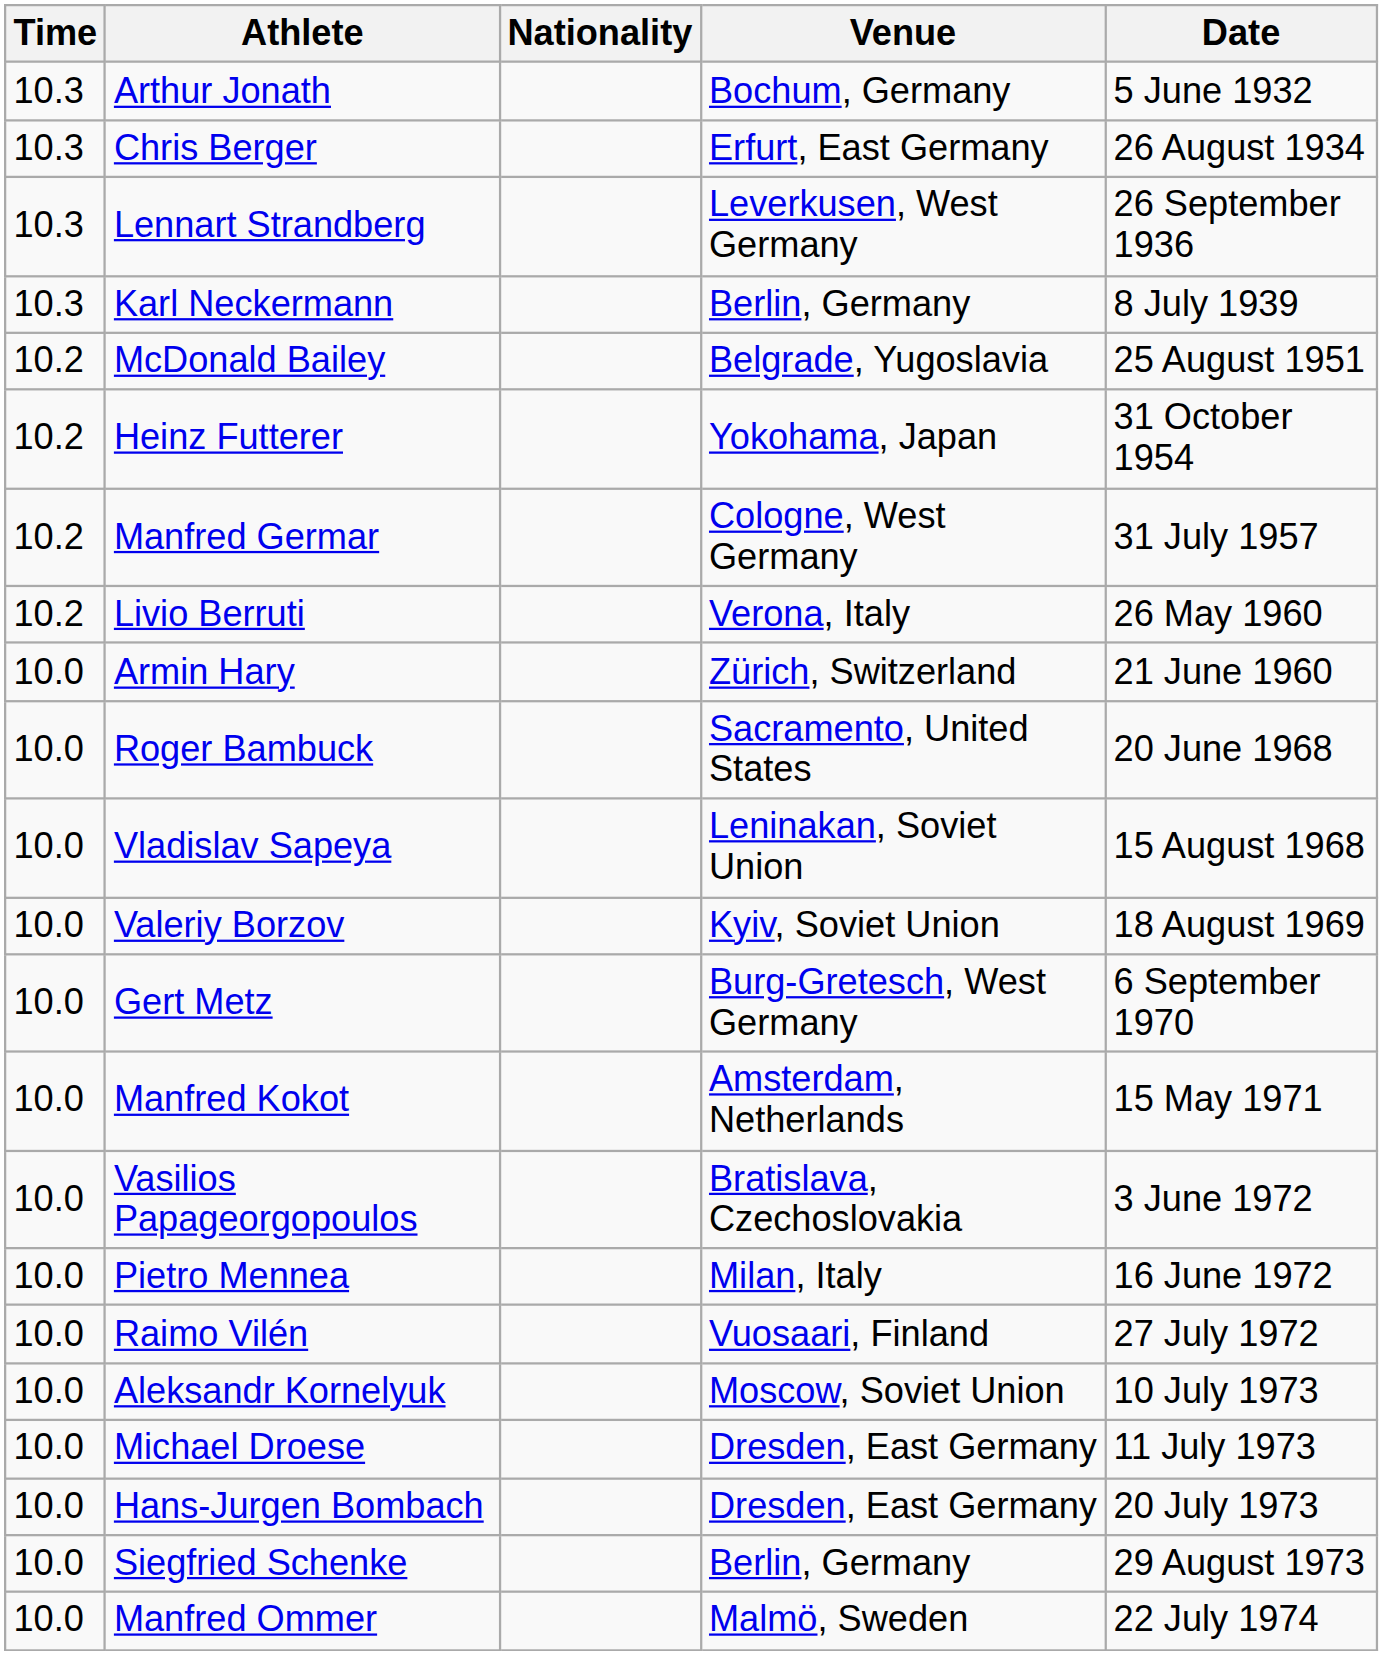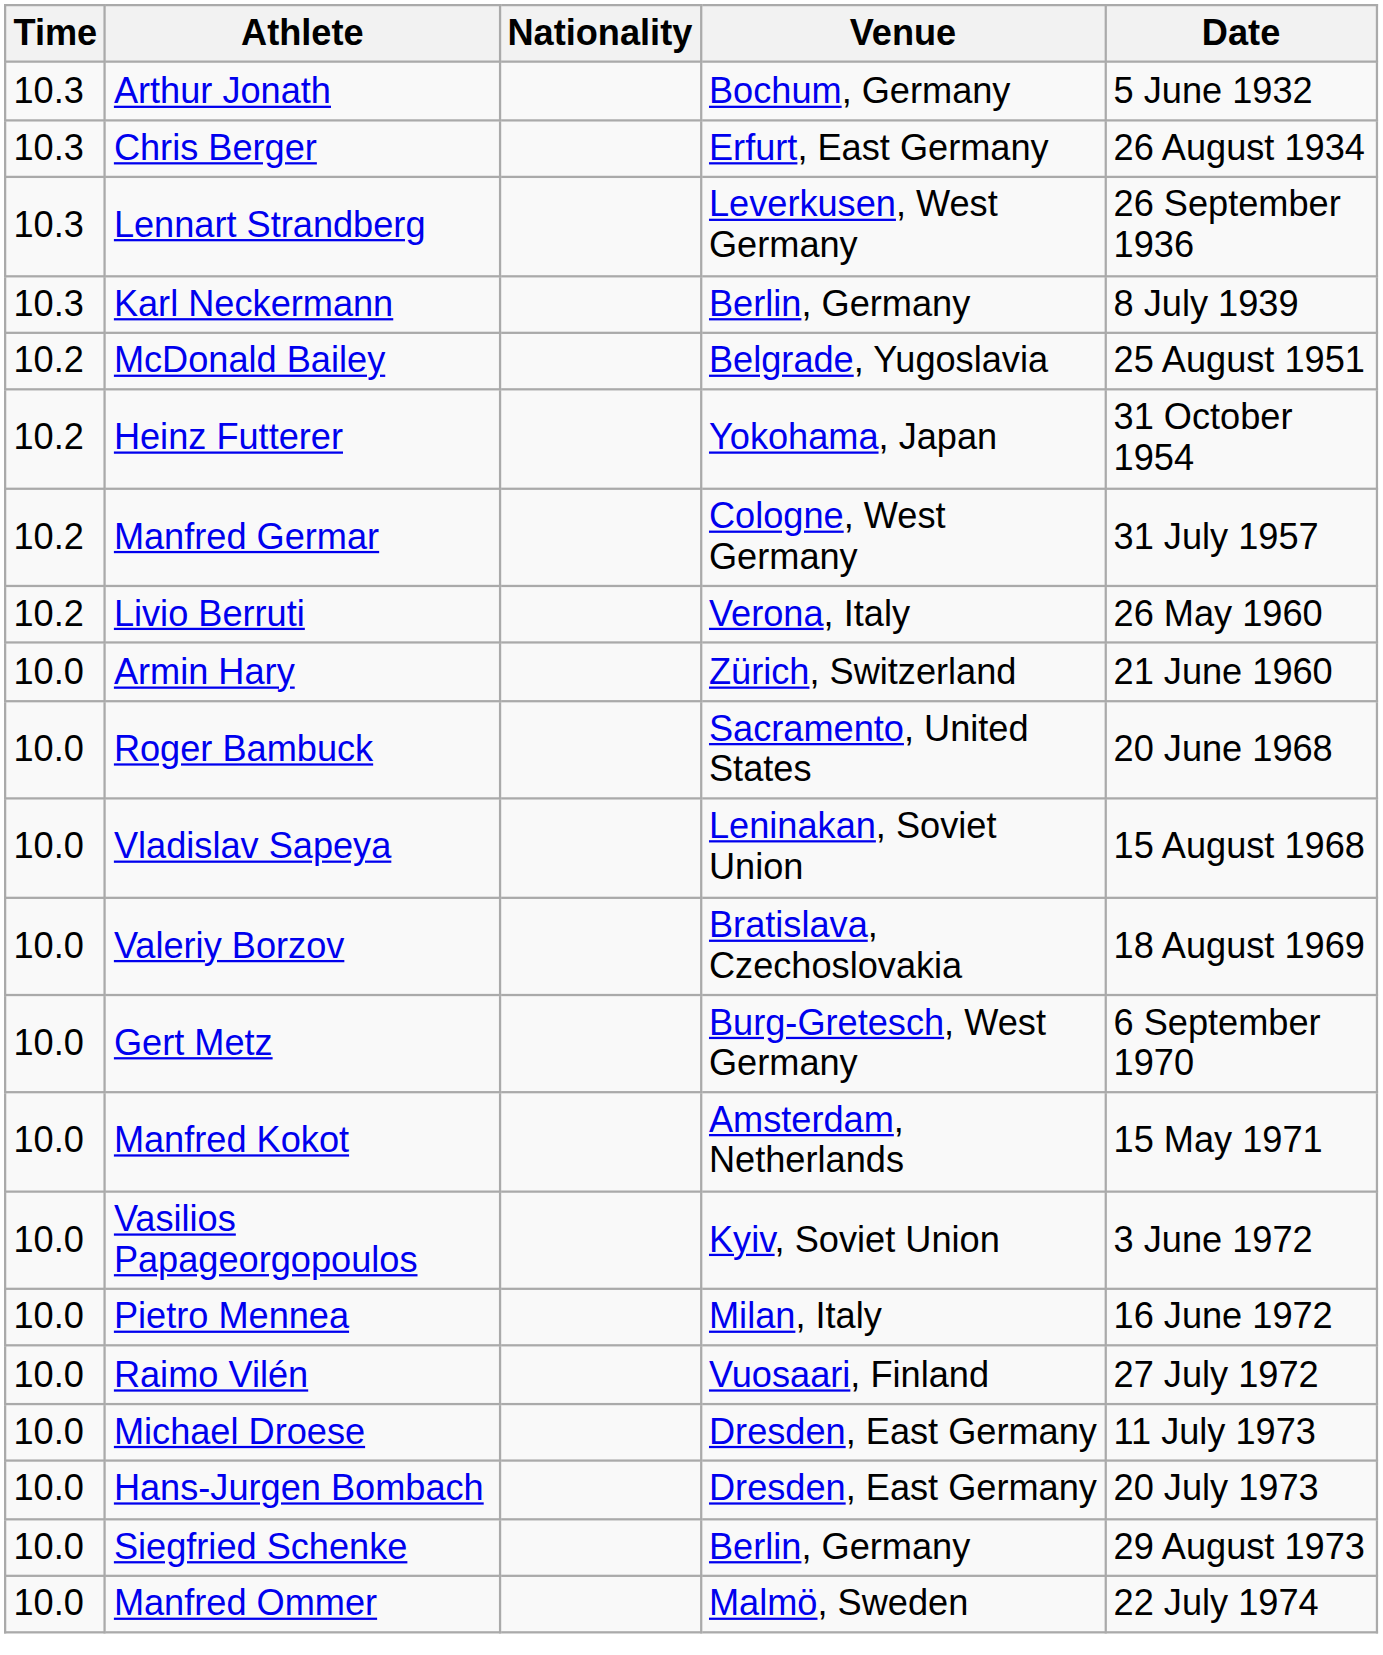 <table class="wikitable" border="1">
 <tr>
 <th>Time</th>
 <th>Athlete</th>
 <th>Nationality</th>
 <th>Venue</th>
 <th>Date</th>
 </tr>
 <tr>
 <td>10.3</td>
 <td><a href='#'>Arthur Jonath</a></td>
 <td></td>
 <td><a href='#'>Bochum</a>, Germany</td>
 <td>5 June 1932</td>
 </tr>
 <tr>
 <td>10.3</td>
 <td><a href='#'>Chris Berger</a></td>
 <td></td>
 <td><a href='#'>Erfurt</a>, East Germany</td>
 <td>26 August 1934</td>
 </tr>
 <tr>
 <td>10.3</td>
 <td><a href='#'>Lennart Strandberg</a></td>
 <td></td>
 <td><a href='#'>Leverkusen</a>, West Germany</td>
 <td>26 September 1936</td>
 </tr>
 <tr>
 <td>10.3</td>
 <td><a href='#'>Karl Neckermann</a></td>
 <td></td>
 <td><a href='#'>Berlin</a>, Germany</td>
 <td>8 July 1939</td>
 </tr>
 <tr>
 <td>10.2</td>
 <td><a href='#'>McDonald Bailey</a></td>
 <td></td>
 <td><a href='#'>Belgrade</a>, Yugoslavia</td>
 <td>25 August 1951</td>
 </tr>
 <tr>
 <td>10.2</td>
 <td><a href='#'>Heinz Futterer</a></td>
 <td></td>
 <td><a href='#'>Yokohama</a>, Japan</td>
 <td>31 October 1954</td>
 </tr>
 <tr>
 <td>10.2</td>
 <td><a href='#'>Manfred Germar</a></td>
 <td></td>
 <td><a href='#'>Cologne</a>, West Germany</td>
 <td>31 July 1957</td>
 </tr>
 <tr>
 <td>10.2</td>
 <td><a href='#'>Livio Berruti</a></td>
 <td></td>
 <td><a href='#'>Verona</a>, Italy</td>
 <td>26 May 1960</td>
 </tr>
 <tr>
 <td>10.0</td>
 <td><a href='#'>Armin Hary</a></td>
 <td></td>
 <td><a href='#'>Zürich</a>, Switzerland</td>
 <td>21 June 1960</td>
 </tr>
 <tr>
 <td>10.0</td>
 <td><a href='#'>Roger Bambuck</a></td>
 <td></td>
 <td><a href='#'>Sacramento</a>, United States</td>
 <td>20 June 1968</td>
 </tr>
 <tr>
 <td>10.0</td>
 <td><a href='#'>Vladislav Sapeya</a></td>
 <td></td>
 <td><a href='#'>Leninakan</a>, Soviet Union</td>
 <td>15 August 1968</td>
 </tr>
 <tr>
 <td>10.0</td>
 <td><a href='#'>Valeriy Borzov</a></td>
 <td></td>
-<td><a href='#'>Kyiv</a>, Soviet Union</td>
+<td><a href='#'>Bratislava</a>, Czechoslovakia</td>
 <td>18 August 1969</td>
 </tr>
 <tr>
 <td>10.0</td>
 <td><a href='#'>Gert Metz</a></td>
 <td></td>
 <td><a href='#'>Burg-Gretesch</a>, West Germany</td>
 <td>6 September 1970</td>
 </tr>
 <tr>
 <td>10.0</td>
 <td><a href='#'>Manfred Kokot</a></td>
 <td></td>
 <td><a href='#'>Amsterdam</a>, Netherlands</td>
 <td>15 May 1971</td>
 </tr>
 <tr>
 <td>10.0</td>
 <td><a href='#'>Vasilios Papageorgopoulos</a></td>
 <td></td>
-<td><a href='#'>Bratislava</a>, Czechoslovakia</td>
+<td><a href='#'>Kyiv</a>, Soviet Union</td>
 <td>3 June 1972</td>
 </tr>
 <tr>
 <td>10.0</td>
 <td><a href='#'>Pietro Mennea</a></td>
 <td></td>
 <td><a href='#'>Milan</a>, Italy</td>
 <td>16 June 1972</td>
 </tr>
 <tr>
 <td>10.0</td>
 <td><a href='#'>Raimo Vilén</a></td>
 <td></td>
 <td><a href='#'>Vuosaari</a>, Finland</td>
 <td>27 July 1972</td>
-</tr>
-<tr>
-<td>10.0</td>
-<td><a href='#'>Aleksandr Kornelyuk</a></td>
-<td></td>
-<td><a href='#'>Moscow</a>, Soviet Union</td>
-<td>10 July 1973</td>
 </tr>
 <tr>
 <td>10.0</td>
 <td><a href='#'>Michael Droese</a></td>
 <td></td>
 <td><a href='#'>Dresden</a>, East Germany</td>
 <td>11 July 1973</td>
 </tr>
 <tr>
 <td>10.0</td>
 <td><a href='#'>Hans-Jurgen Bombach</a></td>
 <td></td>
 <td><a href='#'>Dresden</a>, East Germany</td>
 <td>20 July 1973</td>
 </tr>
 <tr>
 <td>10.0</td>
 <td><a href='#'>Siegfried Schenke</a></td>
 <td></td>
 <td><a href='#'>Berlin</a>, Germany</td>
 <td>29 August 1973</td>
 </tr>
 <tr>
 <td>10.0</td>
 <td><a href='#'>Manfred Ommer</a></td>
 <td></td>
 <td><a href='#'>Malmö</a>, Sweden</td>
 <td>22 July 1974</td>
 </tr>
 </table>
